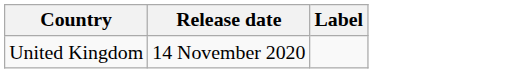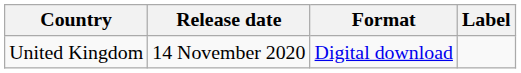 <table class="wikitable sortable plainrowheaders">
 <tr>
 <th scope="col">Country</th>
 <th scope="col">Release date</th>
+<th scope="col">Format</th>
 <th scope="col">Label</th>
 </tr>
 <tr>
 <td>United Kingdom</td>
 <td>14 November 2020</td>
+<td><a href='#'>Digital download</a></td>
 <td></td>
 </tr>
 </table>
